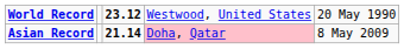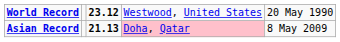 <table class="wikitable">
 <tr>
 <td><strong><a href='#'>World Record</a></strong></td>
 <td></td>
 <td><strong>23.12</strong></td>
 <td><a href='#'>Westwood</a>, <a href='#'>United States</a></td>
 <td>20 May 1990</td>
 </tr>
 <tr>
 <td><strong><a href='#'>Asian Record</a></strong></td>
 <td></td>
-<td><strong>21.14</strong></td>
+<td><strong>21.13</strong></td>
 <td style="background: pink;"><a href='#'>Doha</a>, <a href='#'>Qatar</a></td>
 <td>8 May 2009</td>
 </tr>
 </table>
